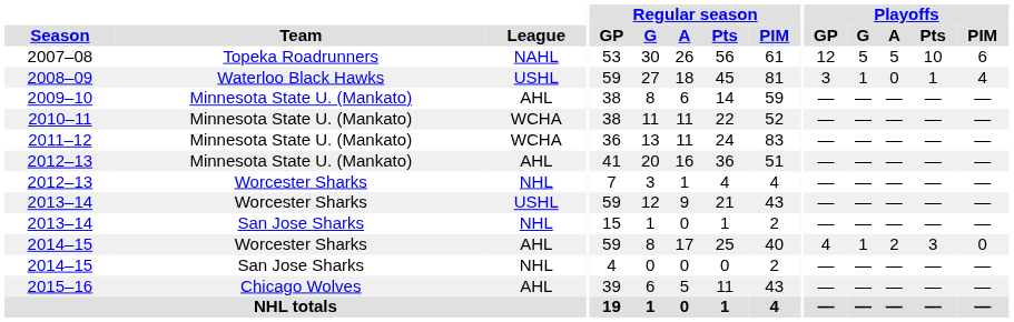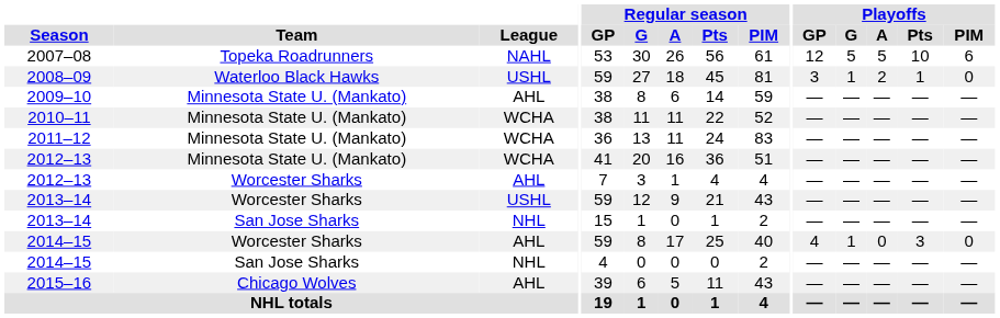 <table border="0" cellpadding="1" cellspacing="0" style="text-align:center; width:60em">
 <tr bgcolor="#e0e0e0">
 <th colspan="3" bgcolor="white"></th>
 <th rowspan="99" bgcolor="white"></th>
 <th colspan="5"><a href='#'>Regular season</a></th>
 <th rowspan="99" bgcolor="white"></th>
 <th colspan="5"><a href='#'>Playoffs</a></th>
 </tr>
 <tr bgcolor="#e0e0e0">
 <th><a href='#'>Season</a></th>
 <th>Team</th>
 <th>League</th>
 <th>GP</th>
 <th><a href='#'>G</a></th>
 <th><a href='#'>A</a></th>
 <th><a href='#'>Pts</a></th>
 <th><a href='#'>PIM</a></th>
 <th>GP</th>
 <th>G</th>
 <th>A</th>
 <th>Pts</th>
 <th>PIM</th>
 </tr>
 <tr ALIGN="center">
 <td>2007–08</td>
 <td><a href='#'>Topeka Roadrunners</a></td>
 <td><a href='#'>NAHL</a></td>
 <td>53</td>
 <td>30</td>
 <td>26</td>
 <td>56</td>
 <td>61</td>
 <td>12</td>
 <td>5</td>
 <td>5</td>
 <td>10</td>
 <td>6</td>
 </tr>
 <tr ALIGN="center"  bgcolor="#f0f0f0">
 <td><a href='#'>2008–09</a></td>
 <td><a href='#'>Waterloo Black Hawks</a></td>
 <td><a href='#'>USHL</a></td>
 <td>59</td>
 <td>27</td>
 <td>18</td>
 <td>45</td>
 <td>81</td>
 <td>3</td>
 <td>1</td>
+<td>2</td>
+<td>1</td>
 <td>0</td>
-<td>1</td>
-<td>4</td>
 </tr>
 <tr ALIGN="center">
 <td><a href='#'>2009–10</a></td>
 <td><a href='#'>Minnesota State U. (Mankato)</a></td>
 <td>AHL</td>
 <td>38</td>
 <td>8</td>
 <td>6</td>
 <td>14</td>
 <td>59</td>
 <td>—</td>
 <td>—</td>
 <td>—</td>
 <td>—</td>
 <td>—</td>
 </tr>
 <tr ALIGN="center"  bgcolor="#f0f0f0">
 <td><a href='#'>2010–11</a></td>
 <td>Minnesota State U. (Mankato)</td>
 <td>WCHA</td>
 <td>38</td>
 <td>11</td>
 <td>11</td>
 <td>22</td>
 <td>52</td>
 <td>—</td>
 <td>—</td>
 <td>—</td>
 <td>—</td>
 <td>—</td>
 </tr>
 <tr ALIGN="center">
 <td><a href='#'>2011–12</a></td>
 <td>Minnesota State U. (Mankato)</td>
 <td>WCHA</td>
 <td>36</td>
 <td>13</td>
 <td>11</td>
 <td>24</td>
 <td>83</td>
 <td>—</td>
 <td>—</td>
 <td>—</td>
 <td>—</td>
 <td>—</td>
 </tr>
 <tr ALIGN="center"  bgcolor="#f0f0f0">
 <td><a href='#'>2012–13</a></td>
 <td>Minnesota State U. (Mankato)</td>
-<td>AHL</td>
+<td>WCHA</td>
 <td>41</td>
 <td>20</td>
 <td>16</td>
 <td>36</td>
 <td>51</td>
 <td>—</td>
 <td>—</td>
 <td>—</td>
 <td>—</td>
 <td>—</td>
 </tr>
 <tr ALIGN="center">
 <td><a href='#'>2012–13</a></td>
 <td><a href='#'>Worcester Sharks</a></td>
-<td><a href='#'>NHL</a></td>
+<td><a href='#'>AHL</a></td>
 <td>7</td>
 <td>3</td>
 <td>1</td>
 <td>4</td>
 <td>4</td>
 <td>—</td>
 <td>—</td>
 <td>—</td>
 <td>—</td>
 <td>—</td>
 </tr>
 <tr ALIGN="center"  bgcolor="#f0f0f0">
 <td><a href='#'>2013–14</a></td>
 <td>Worcester Sharks</td>
 <td><a href='#'>USHL</a></td>
 <td>59</td>
 <td>12</td>
 <td>9</td>
 <td>21</td>
 <td>43</td>
 <td>—</td>
 <td>—</td>
 <td>—</td>
 <td>—</td>
 <td>—</td>
 </tr>
 <tr ALIGN="center">
 <td><a href='#'>2013–14</a></td>
 <td><a href='#'>San Jose Sharks</a></td>
 <td><a href='#'>NHL</a></td>
 <td>15</td>
 <td>1</td>
 <td>0</td>
 <td>1</td>
 <td>2</td>
 <td>—</td>
 <td>—</td>
 <td>—</td>
 <td>—</td>
 <td>—</td>
 </tr>
 <tr ALIGN="center"  bgcolor="#f0f0f0">
 <td><a href='#'>2014–15</a></td>
 <td>Worcester Sharks</td>
 <td>AHL</td>
 <td>59</td>
 <td>8</td>
 <td>17</td>
 <td>25</td>
 <td>40</td>
 <td>4</td>
 <td>1</td>
-<td>2</td>
+<td>0</td>
 <td>3</td>
 <td>0</td>
 </tr>
 <tr ALIGN="center">
 <td><a href='#'>2014–15</a></td>
 <td>San Jose Sharks</td>
 <td>NHL</td>
 <td>4</td>
 <td>0</td>
 <td>0</td>
 <td>0</td>
 <td>2</td>
 <td>—</td>
 <td>—</td>
 <td>—</td>
 <td>—</td>
 <td>—</td>
 </tr>
 <tr ALIGN="center"  bgcolor="#f0f0f0">
 <td><a href='#'>2015–16</a></td>
 <td><a href='#'>Chicago Wolves</a></td>
 <td>AHL</td>
 <td>39</td>
 <td>6</td>
 <td>5</td>
 <td>11</td>
 <td>43</td>
 <td>—</td>
 <td>—</td>
 <td>—</td>
 <td>—</td>
 <td>—</td>
 </tr>
 <tr ALIGN="center" bgcolor="#e0e0e0">
 <th colspan="3">NHL totals</th>
 <th>19</th>
 <th>1</th>
 <th>0</th>
 <th>1</th>
 <th>4</th>
 <th>—</th>
 <th>—</th>
 <th>—</th>
 <th>—</th>
 <th>—</th>
 </tr>
 </table>
